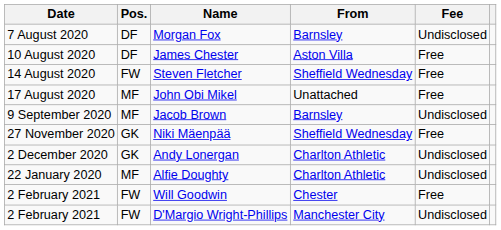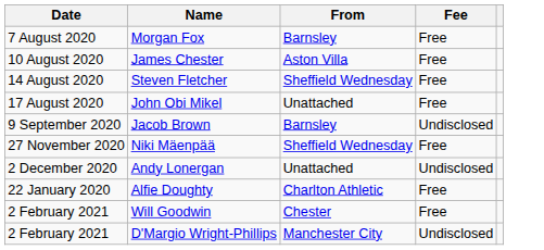 <table class="wikitable">
 <tr>
 <th>Date</th>
-<th>Pos.</th>
 <th>Name</th>
 <th>From</th>
 <th>Fee</th>
 <th></th>
 </tr>
 <tr>
 <td>7 August 2020</td>
-<td>DF</td>
 <td> <a href='#'>Morgan Fox</a></td>
 <td> <a href='#'>Barnsley</a></td>
-<td>Undisclosed</td>
+<td>Free</td>
 <td></td>
 </tr>
 <tr>
 <td>10 August 2020</td>
-<td>DF</td>
 <td> <a href='#'>James Chester</a></td>
 <td> <a href='#'>Aston Villa</a></td>
 <td>Free</td>
 <td></td>
 </tr>
 <tr>
 <td>14 August 2020</td>
-<td>FW</td>
 <td> <a href='#'>Steven Fletcher</a></td>
 <td> <a href='#'>Sheffield Wednesday</a></td>
 <td>Free</td>
 <td></td>
 </tr>
 <tr>
 <td>17 August 2020</td>
-<td>MF</td>
 <td> <a href='#'>John Obi Mikel</a></td>
 <td>Unattached</td>
 <td>Free</td>
 <td></td>
 </tr>
 <tr>
 <td>9 September 2020</td>
-<td>MF</td>
 <td> <a href='#'>Jacob Brown</a></td>
 <td> <a href='#'>Barnsley</a></td>
 <td>Undisclosed</td>
 <td></td>
 </tr>
 <tr>
 <td>27 November 2020</td>
-<td>GK</td>
 <td> <a href='#'>Niki Mäenpää</a></td>
 <td> <a href='#'>Sheffield Wednesday</a></td>
 <td>Free</td>
 <td></td>
 </tr>
 <tr>
 <td>2 December 2020</td>
-<td>GK</td>
 <td> <a href='#'>Andy Lonergan</a></td>
-<td> <a href='#'>Charlton Athletic</a></td>
+<td>Unattached</td>
 <td>Undisclosed</td>
 <td></td>
 </tr>
 <tr>
 <td>22 January 2020</td>
-<td>MF</td>
 <td> <a href='#'>Alfie Doughty</a></td>
 <td> <a href='#'>Charlton Athletic</a></td>
-<td>Undisclosed</td>
+<td>Free</td>
 <td></td>
 </tr>
 <tr>
 <td>2 February 2021</td>
-<td>FW</td>
 <td> <a href='#'>Will Goodwin</a></td>
 <td> <a href='#'>Chester</a></td>
 <td>Free</td>
 <td></td>
 </tr>
 <tr>
 <td>2 February 2021</td>
-<td>FW</td>
 <td> <a href='#'>D'Margio Wright-Phillips</a></td>
 <td> <a href='#'>Manchester City</a></td>
 <td>Undisclosed</td>
 <td></td>
 </tr>
 </table>
